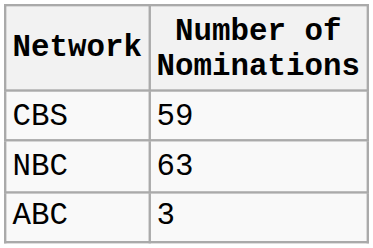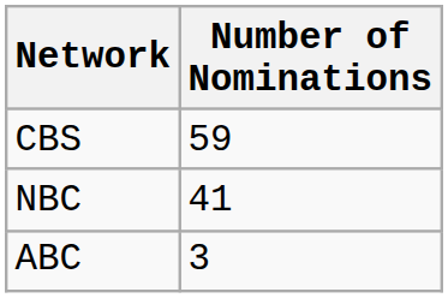 <table class="wikitable">
 <tr>
 <th>Network</th>
 <th>Number of<br>Nominations</th>
 </tr>
 <tr>
 <td>CBS</td>
 <td>59</td>
 </tr>
 <tr>
 <td>NBC</td>
-<td>63</td>
+<td>41</td>
 </tr>
 <tr>
 <td>ABC</td>
 <td>3</td>
 </tr>
 </table>
